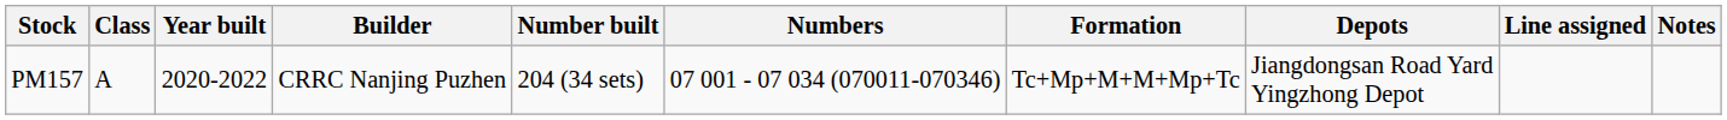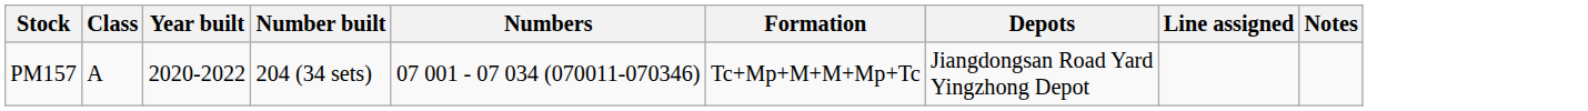 <table class="wikitable sortable" style="font-size: 95%;" |>
 <tr>
 <th>Stock</th>
 <th>Class</th>
 <th>Year built</th>
-<th>Builder</th>
 <th>Number built</th>
 <th>Numbers</th>
 <th>Formation</th>
 <th>Depots</th>
 <th>Line assigned</th>
 <th>Notes</th>
 </tr>
 <tr bo,>
 <td>PM157</td>
 <td>A</td>
 <td>2020-2022</td>
-<td>CRRC Nanjing Puzhen</td>
 <td>204 (34 sets)</td>
 <td>07 001 - 07 034 (070011-070346)</td>
 <td>Tc+Mp+M+M+Mp+Tc</td>
 <td>Jiangdongsan Road Yard<br>Yingzhong Depot</td>
 <td></td>
 <td></td>
 </tr>
 </table>
